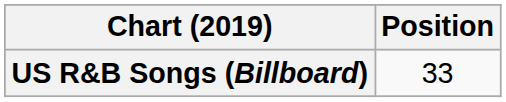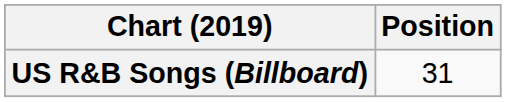 <table class="wikitable sortable plainrowheaders" style="text-align:center">
 <tr>
 <th scope="col">Chart (2019)</th>
 <th scope="col">Position</th>
 </tr>
 <tr>
 <th scope="row">US R&B Songs (<em>Billboard</em>)</th>
-<td style="text-align:center;">33</td>
+<td style="text-align:center;">31</td>
 </tr>
 </table>
